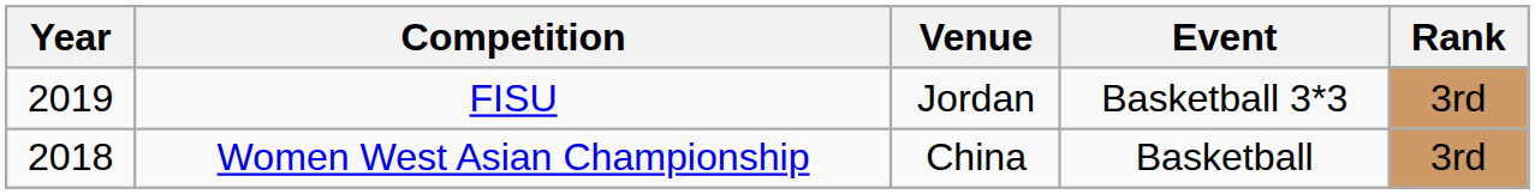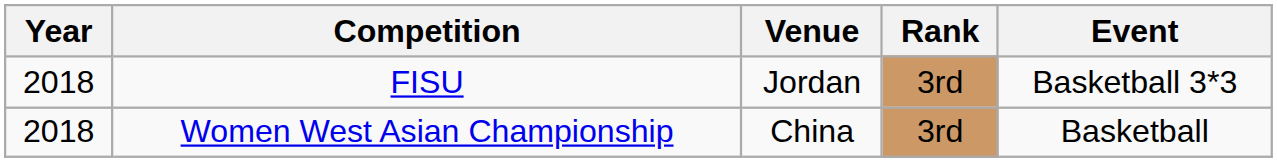 <table class="wikitable sortable" width=45% style="font-size:90%; text-align:center;">
 <tr>
 <th>Year</th>
 <th>Competition</th>
 <th>Venue</th>
+<th>Rank</th>
 <th>Event</th>
-<th>Rank</th>
 </tr>
 <tr>
-<td>2019</td>
+<td>2018</td>
 <td><a href='#'>FISU</a></td>
 <td>Jordan</td>
+<td bgcolor="cc9966">3rd</td>
 <td>Basketball 3*3</td>
-<td bgcolor="cc9966">3rd</td>
 </tr>
 <tr>
 <td>2018</td>
 <td><a href='#'>Women West Asian Championship</a></td>
 <td>China</td>
+<td bgcolor="cc9966">3rd</td>
 <td>Basketball</td>
-<td bgcolor="cc9966">3rd</td>
 </tr>
 </table>
